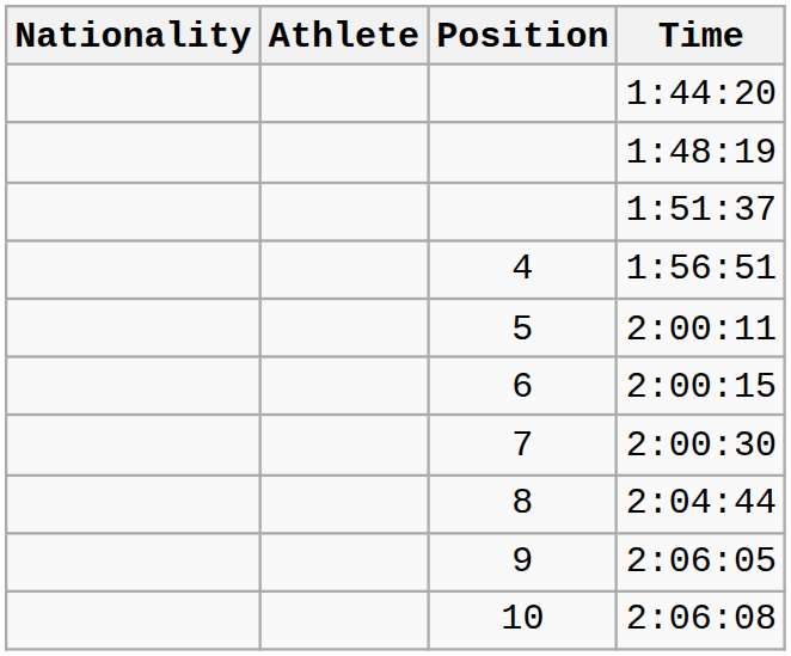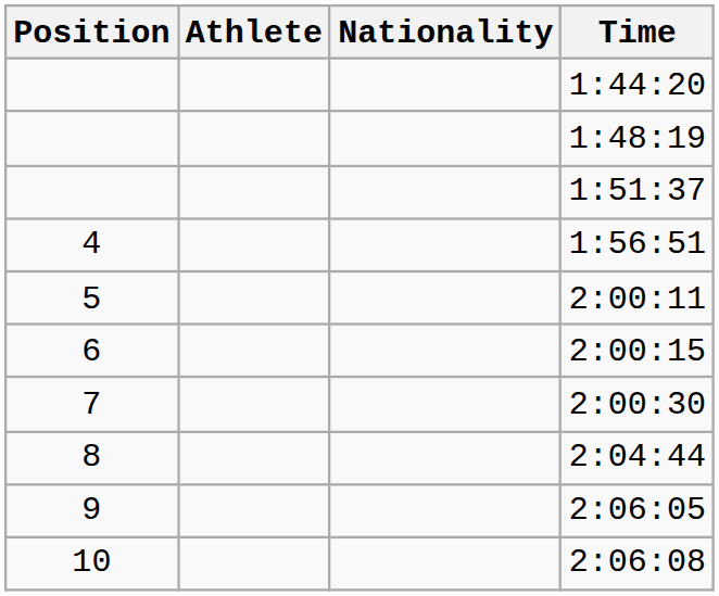 <table class="wikitable sortable">
 <tr>
+<th scope="col">Position</th>
+<th scope="col">Athlete</th>
 <th scope="col">Nationality</th>
-<th scope="col">Athlete</th>
-<th scope="col">Position</th>
 <th scope="col">Time</th>
 </tr>
 <tr>
+<td align=center></td>
 <td></td>
 <td></td>
-<td align=center></td>
 <td>1:44:20</td>
 </tr>
 <tr>
+<td align=center></td>
 <td></td>
 <td></td>
-<td align=center></td>
 <td>1:48:19</td>
 </tr>
 <tr>
+<td align=center></td>
 <td></td>
 <td></td>
-<td align=center></td>
 <td>1:51:37</td>
 </tr>
 <tr>
+<td align=center>4</td>
 <td></td>
 <td></td>
-<td align=center>4</td>
 <td>1:56:51</td>
 </tr>
 <tr>
+<td align=center>5</td>
 <td></td>
 <td></td>
-<td align=center>5</td>
 <td>2:00:11</td>
 </tr>
 <tr>
+<td align=center>6</td>
 <td></td>
 <td></td>
-<td align=center>6</td>
 <td>2:00:15</td>
 </tr>
 <tr>
+<td align=center>7</td>
 <td></td>
 <td></td>
-<td align=center>7</td>
 <td>2:00:30</td>
 </tr>
 <tr>
+<td align=center>8</td>
 <td></td>
 <td></td>
-<td align=center>8</td>
 <td>2:04:44</td>
 </tr>
 <tr>
+<td align=center>9</td>
 <td></td>
 <td></td>
-<td align=center>9</td>
 <td>2:06:05</td>
 </tr>
 <tr>
+<td align=center>10</td>
 <td></td>
 <td></td>
-<td align=center>10</td>
 <td>2:06:08</td>
 </tr>
 </table>
